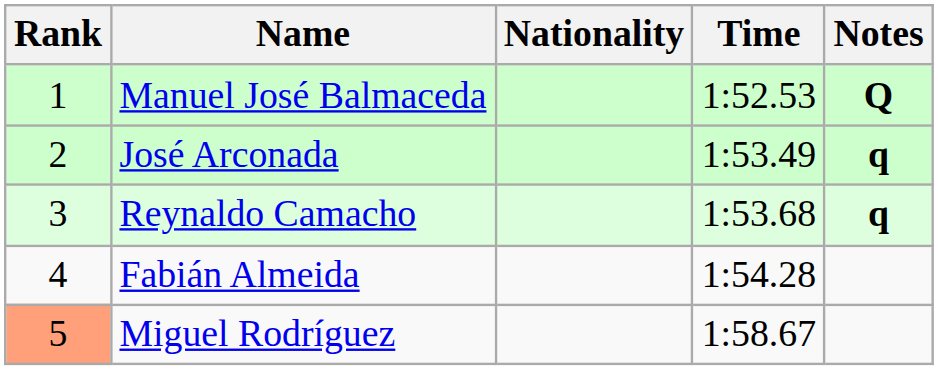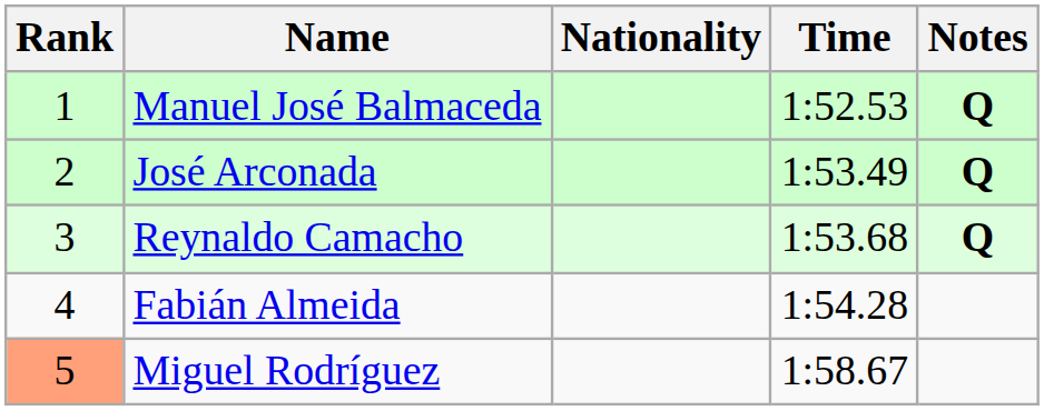 <table class="wikitable sortable" style="text-align:center">
 <tr>
 <th>Rank</th>
 <th>Name</th>
 <th>Nationality</th>
 <th>Time</th>
 <th>Notes</th>
 </tr>
 <tr bgcolor=ccffcc>
 <td align=center>1</td>
 <td align=left><a href='#'>Manuel José Balmaceda</a></td>
 <td align=left></td>
 <td>1:52.53</td>
 <td><strong>Q</strong></td>
 </tr>
 <tr bgcolor=ccffcc>
 <td align=center>2</td>
 <td align=left><a href='#'>José Arconada</a></td>
 <td align=left></td>
 <td>1:53.49</td>
-<td><strong>q</strong></td>
+<td><strong>Q</strong></td>
 </tr>
 <tr bgcolor=ddffdd>
 <td align=center>3</td>
 <td align=left><a href='#'>Reynaldo Camacho</a></td>
 <td align=left></td>
 <td>1:53.68</td>
-<td><strong>q</strong></td>
+<td><strong>Q</strong></td>
 </tr>
 <tr>
 <td align=center>4</td>
 <td align=left><a href='#'>Fabián Almeida</a></td>
 <td align=left></td>
 <td>1:54.28</td>
 <td></td>
 </tr>
 <tr>
 <td align=center style="background: lightsalmon;">5</td>
 <td align=left><a href='#'>Miguel Rodríguez</a></td>
 <td align=left></td>
 <td>1:58.67</td>
 <td></td>
 </tr>
 </table>
